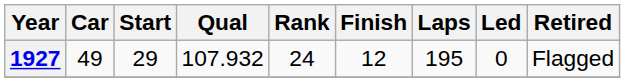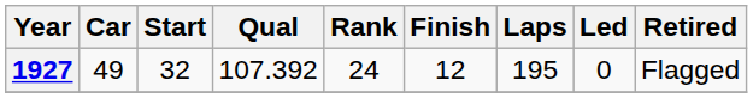 <table class="wikitable" style="text-align:center">
 <tr>
 <th>Year</th>
 <th>Car</th>
 <th>Start</th>
 <th>Qual</th>
 <th>Rank</th>
 <th>Finish</th>
 <th>Laps</th>
 <th>Led</th>
 <th>Retired</th>
 </tr>
 <tr>
 <th><a href='#'>1927</a></th>
 <td>49</td>
-<td>29</td>
-<td>107.932</td>
+<td>32</td>
+<td>107.392</td>
 <td>24</td>
 <td>12</td>
 <td>195</td>
 <td>0</td>
 <td>Flagged</td>
 </tr>
 <tr>
 </tr>
 </table>
